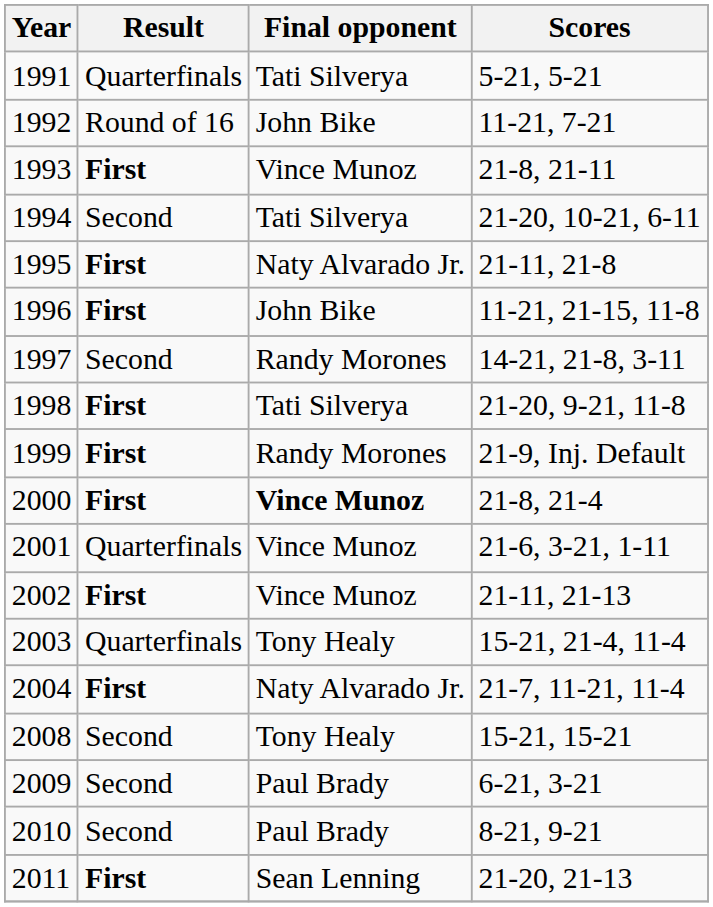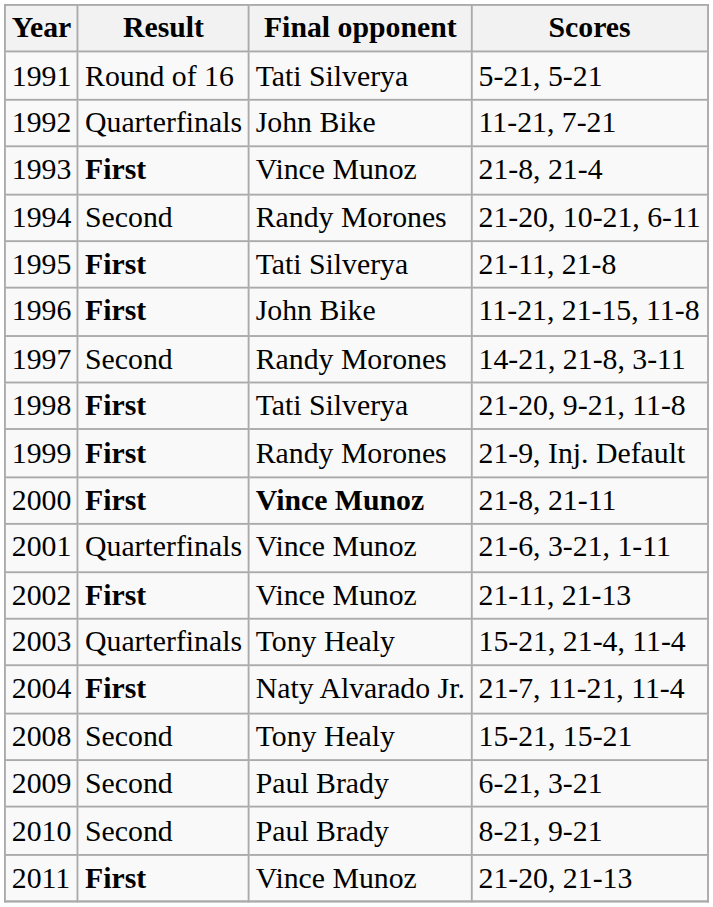 <table class="wikitable">
 <tr>
 <th>Year</th>
 <th>Result</th>
 <th>Final opponent</th>
 <th>Scores</th>
 </tr>
 <tr>
 <td>1991</td>
-<td>Quarterfinals</td>
+<td>Round of 16</td>
 <td>Tati Silverya</td>
 <td>5-21, 5-21</td>
 </tr>
 <tr>
 <td>1992</td>
-<td>Round of 16</td>
+<td>Quarterfinals</td>
 <td>John Bike</td>
 <td>11-21, 7-21</td>
 </tr>
 <tr>
 <td>1993</td>
 <td><strong>First</strong></td>
 <td>Vince Munoz</td>
-<td>21-8, 21-11</td>
+<td>21-8, 21-4</td>
 </tr>
 <tr>
 <td>1994</td>
 <td>Second</td>
-<td>Tati Silverya</td>
+<td>Randy Morones</td>
 <td>21-20, 10-21, 6-11</td>
 </tr>
 <tr>
 <td>1995</td>
 <td><strong>First</strong></td>
-<td>Naty Alvarado Jr.</td>
+<td>Tati Silverya</td>
 <td>21-11, 21-8</td>
 </tr>
 <tr>
 <td>1996</td>
 <td><strong>First</strong></td>
 <td>John Bike</td>
 <td>11-21, 21-15, 11-8</td>
 </tr>
 <tr>
 <td>1997</td>
 <td>Second</td>
 <td>Randy Morones</td>
 <td>14-21, 21-8, 3-11</td>
 </tr>
 <tr>
 <td>1998</td>
 <td><strong>First</strong></td>
 <td>Tati Silverya</td>
 <td>21-20, 9-21, 11-8</td>
 </tr>
 <tr>
 <td>1999</td>
 <td><strong>First</strong></td>
 <td>Randy Morones</td>
 <td>21-9, Inj. Default</td>
 </tr>
 <tr>
 <td>2000</td>
 <td><strong>First</strong></td>
 <td><strong>Vince Munoz</strong></td>
-<td>21-8, 21-4</td>
+<td>21-8, 21-11</td>
 </tr>
 <tr>
 <td>2001</td>
 <td>Quarterfinals</td>
 <td>Vince Munoz</td>
 <td>21-6, 3-21, 1-11</td>
 </tr>
 <tr>
 <td>2002</td>
 <td><strong>First</strong></td>
 <td>Vince Munoz</td>
 <td>21-11, 21-13</td>
 </tr>
 <tr>
 <td>2003</td>
 <td>Quarterfinals</td>
 <td>Tony Healy</td>
 <td>15-21, 21-4, 11-4</td>
 </tr>
 <tr>
 <td>2004</td>
 <td><strong>First</strong></td>
 <td>Naty Alvarado Jr.</td>
 <td>21-7, 11-21, 11-4</td>
 </tr>
 <tr>
 <td>2008</td>
 <td>Second</td>
 <td>Tony Healy</td>
 <td>15-21, 15-21</td>
 </tr>
 <tr>
 <td>2009</td>
 <td>Second</td>
 <td>Paul Brady</td>
 <td>6-21, 3-21</td>
 </tr>
 <tr>
 <td>2010</td>
 <td>Second</td>
 <td>Paul Brady</td>
 <td>8-21, 9-21</td>
 </tr>
 <tr>
 <td>2011</td>
 <td><strong>First</strong></td>
-<td>Sean Lenning</td>
+<td>Vince Munoz</td>
 <td>21-20, 21-13</td>
 </tr>
 <tr>
 </tr>
 </table>
